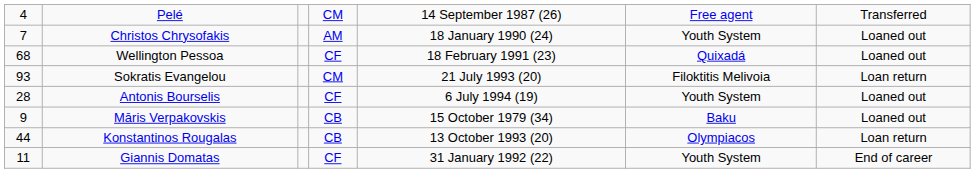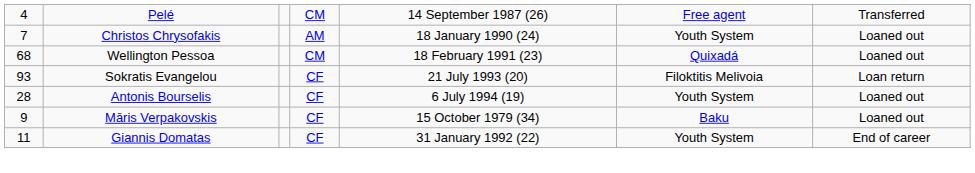 <table class="wikitable" style="text-align:center; font-size:90%; width:85%;">
 <tr>
 <td>4</td>
 <td><a href='#'>Pelé</a></td>
 <td></td>
 <td><a href='#'>CM</a></td>
 <td>14 September 1987 (26)</td>
 <td><a href='#'>Free agent</a></td>
 <td>Transferred</td>
 </tr>
 <tr>
 <td>7</td>
 <td><a href='#'>Christos Chrysofakis</a></td>
 <td></td>
 <td><a href='#'>AM</a></td>
 <td>18 January 1990 (24)</td>
 <td>Youth System</td>
 <td>Loaned out</td>
 </tr>
 <tr>
 <td>68</td>
 <td>Wellington Pessoa</td>
 <td></td>
-<td><a href='#'>CF</a></td>
+<td><a href='#'>CM</a></td>
 <td>18 February 1991 (23)</td>
 <td> <a href='#'>Quixadá</a></td>
 <td>Loaned out</td>
 </tr>
 <tr>
 <td>93</td>
 <td>Sokratis Evangelou</td>
 <td></td>
-<td><a href='#'>CM</a></td>
+<td><a href='#'>CF</a></td>
 <td>21 July 1993 (20)</td>
 <td> Filoktitis Melivoia</td>
 <td>Loan return</td>
 </tr>
 <tr>
 <td>28</td>
 <td><a href='#'>Antonis Bourselis</a></td>
 <td></td>
 <td><a href='#'>CF</a></td>
 <td>6 July 1994 (19)</td>
 <td>Youth System</td>
 <td>Loaned out</td>
 </tr>
 <tr>
 <td>9</td>
 <td><a href='#'>Māris Verpakovskis</a></td>
 <td></td>
-<td><a href='#'>CB</a></td>
+<td><a href='#'>CF</a></td>
 <td>15 October 1979 (34)</td>
 <td> <a href='#'>Baku</a></td>
 <td>Loaned out</td>
-</tr>
-<tr>
-<td>44</td>
-<td><a href='#'>Konstantinos Rougalas</a></td>
-<td></td>
-<td><a href='#'>CB</a></td>
-<td>13 October 1993 (20)</td>
-<td> <a href='#'>Olympiacos</a></td>
-<td>Loan return</td>
 </tr>
 <tr>
 <td>11</td>
 <td><a href='#'>Giannis Domatas</a></td>
 <td></td>
 <td><a href='#'>CF</a></td>
 <td>31 January 1992 (22)</td>
 <td>Youth System</td>
 <td>End of career</td>
 </tr>
 </table>
